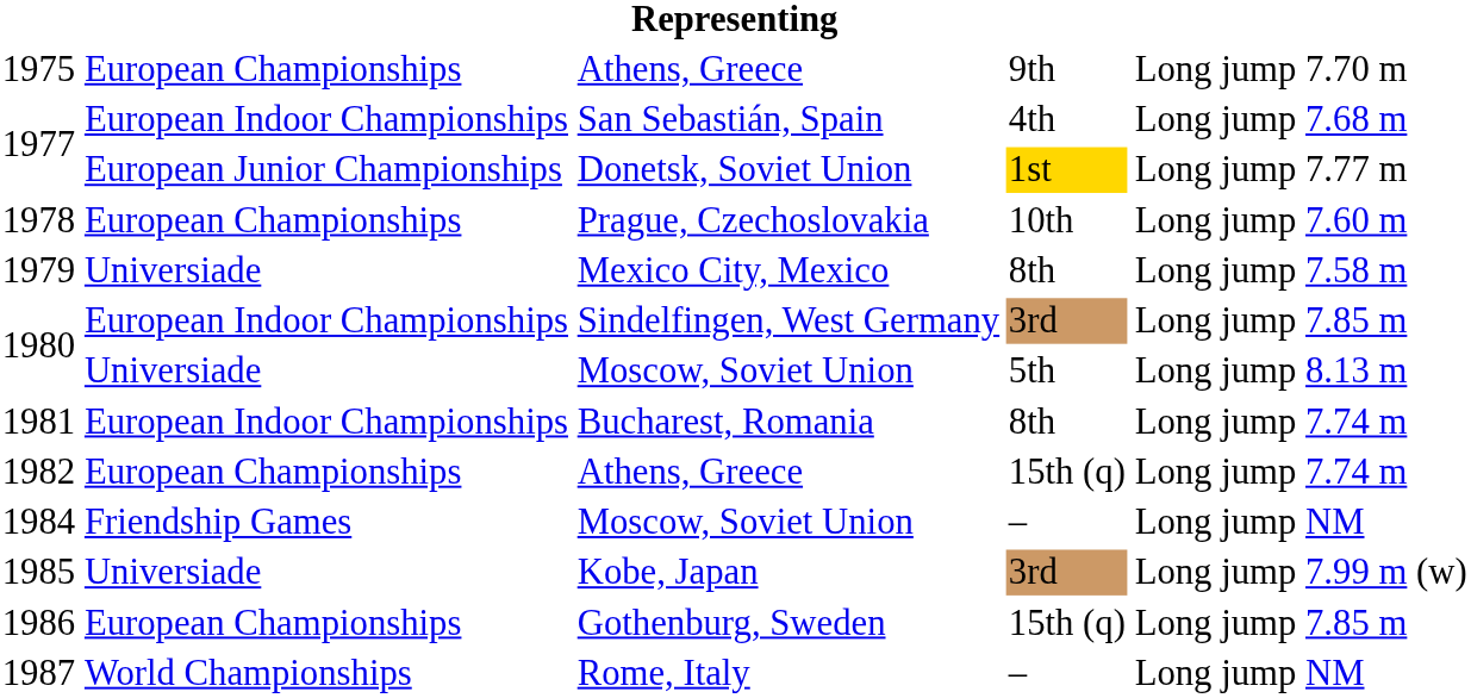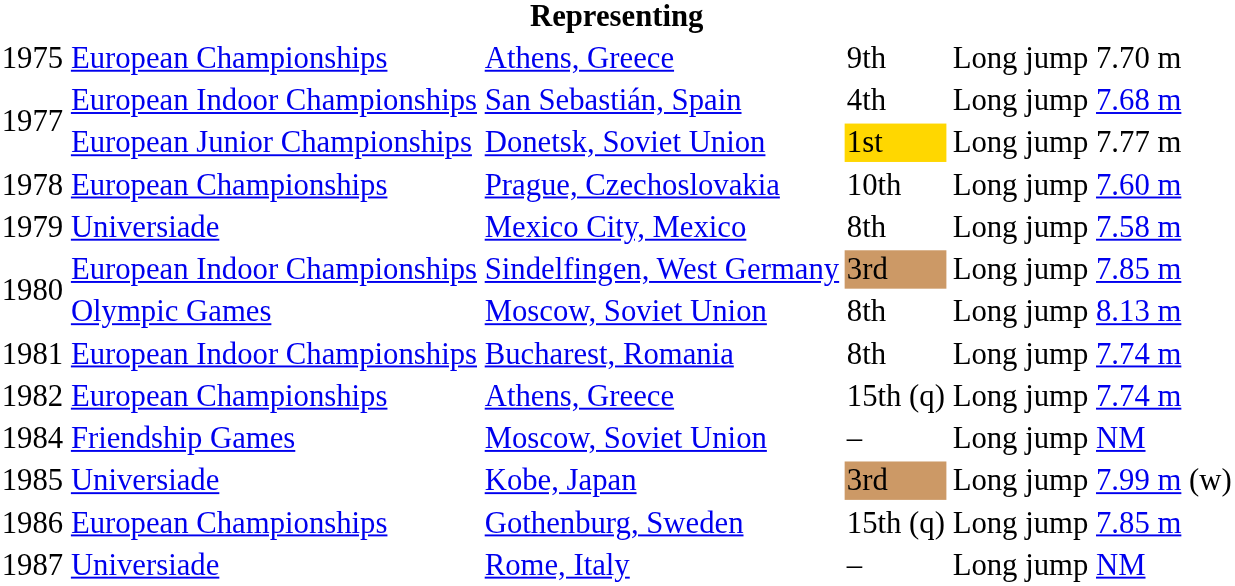 <table>
 <tr>
 <th colspan="6">Representing </th>
 </tr>
 <tr>
 <td>1975</td>
 <td><a href='#'>European Championships</a></td>
 <td><a href='#'>Athens, Greece</a></td>
 <td>9th</td>
 <td>Long jump</td>
 <td>7.70 m</td>
 </tr>
 <tr>
 <td rowspan=2>1977</td>
 <td><a href='#'>European Indoor Championships</a></td>
 <td><a href='#'>San Sebastián, Spain</a></td>
 <td>4th</td>
 <td>Long jump</td>
 <td><a href='#'>7.68 m</a></td>
 </tr>
 <tr>
 <td><a href='#'>European Junior Championships</a></td>
 <td><a href='#'>Donetsk, Soviet Union</a></td>
 <td bgcolor=gold>1st</td>
 <td>Long jump</td>
 <td>7.77 m</td>
 </tr>
 <tr>
 <td>1978</td>
 <td><a href='#'>European Championships</a></td>
 <td><a href='#'>Prague, Czechoslovakia</a></td>
 <td>10th</td>
 <td>Long jump</td>
 <td><a href='#'>7.60 m</a></td>
 </tr>
 <tr>
 <td>1979</td>
 <td><a href='#'>Universiade</a></td>
 <td><a href='#'>Mexico City, Mexico</a></td>
 <td>8th</td>
 <td>Long jump</td>
 <td><a href='#'>7.58 m</a></td>
 </tr>
 <tr>
 <td rowspan=2>1980</td>
 <td><a href='#'>European Indoor Championships</a></td>
 <td><a href='#'>Sindelfingen, West Germany</a></td>
 <td bgcolor=cc9966>3rd</td>
 <td>Long jump</td>
 <td><a href='#'>7.85 m</a></td>
 </tr>
 <tr>
-<td><a href='#'>Universiade</a></td>
+<td><a href='#'>Olympic Games</a></td>
 <td><a href='#'>Moscow, Soviet Union</a></td>
-<td>5th</td>
+<td>8th</td>
 <td>Long jump</td>
 <td><a href='#'>8.13 m</a></td>
 </tr>
 <tr>
 <td>1981</td>
 <td><a href='#'>European Indoor Championships</a></td>
 <td><a href='#'>Bucharest, Romania</a></td>
 <td>8th</td>
 <td>Long jump</td>
 <td><a href='#'>7.74 m</a></td>
 </tr>
 <tr>
 <td>1982</td>
 <td><a href='#'>European Championships</a></td>
 <td><a href='#'>Athens, Greece</a></td>
 <td>15th (q)</td>
 <td>Long jump</td>
 <td><a href='#'>7.74 m</a></td>
 </tr>
 <tr>
 <td>1984</td>
 <td><a href='#'>Friendship Games</a></td>
 <td><a href='#'>Moscow, Soviet Union</a></td>
 <td>–</td>
 <td>Long jump</td>
 <td><a href='#'>NM</a></td>
 </tr>
 <tr>
 <td>1985</td>
 <td><a href='#'>Universiade</a></td>
 <td><a href='#'>Kobe, Japan</a></td>
 <td bgcolor=cc9966>3rd</td>
 <td>Long jump</td>
 <td><a href='#'>7.99 m</a> (w)</td>
 </tr>
 <tr>
 <td>1986</td>
 <td><a href='#'>European Championships</a></td>
 <td><a href='#'>Gothenburg, Sweden</a></td>
 <td>15th (q)</td>
 <td>Long jump</td>
 <td><a href='#'>7.85 m</a></td>
 </tr>
 <tr>
 <td>1987</td>
-<td><a href='#'>World Championships</a></td>
+<td><a href='#'>Universiade</a></td>
 <td><a href='#'>Rome, Italy</a></td>
 <td>–</td>
 <td>Long jump</td>
 <td><a href='#'>NM</a></td>
 </tr>
 </table>
